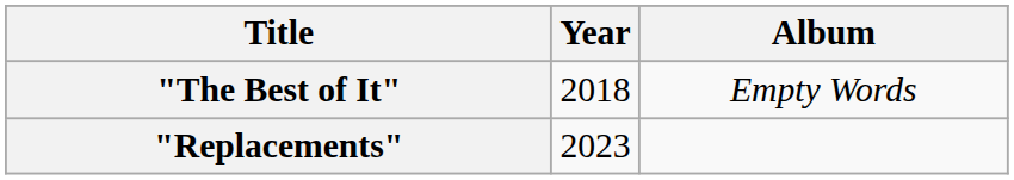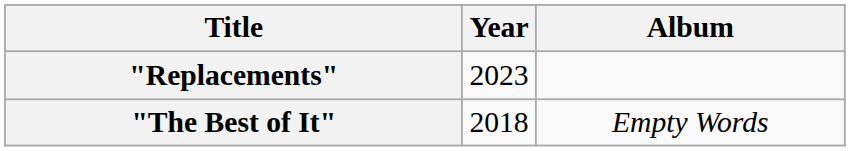 <table class="wikitable plainrowheaders" style="text-align:center">
 <tr>
 <th scope="col" style="width:15em;">Title</th>
 <th scope="col">Year</th>
 <th scope="col" style="width:10em;">Album</th>
 </tr>
 <tr>
+<th scope="row">"Replacements"<br></th>
+<td>2023</td>
+<td></td>
+</tr>
+<tr>
 <th scope="row">"The Best of It"<br></th>
 <td>2018</td>
 <td><em>Empty Words</em></td>
 </tr>
-<tr>
-<th scope="row">"Replacements"<br></th>
-<td>2023</td>
-<td></td>
-</tr>
 </table>
